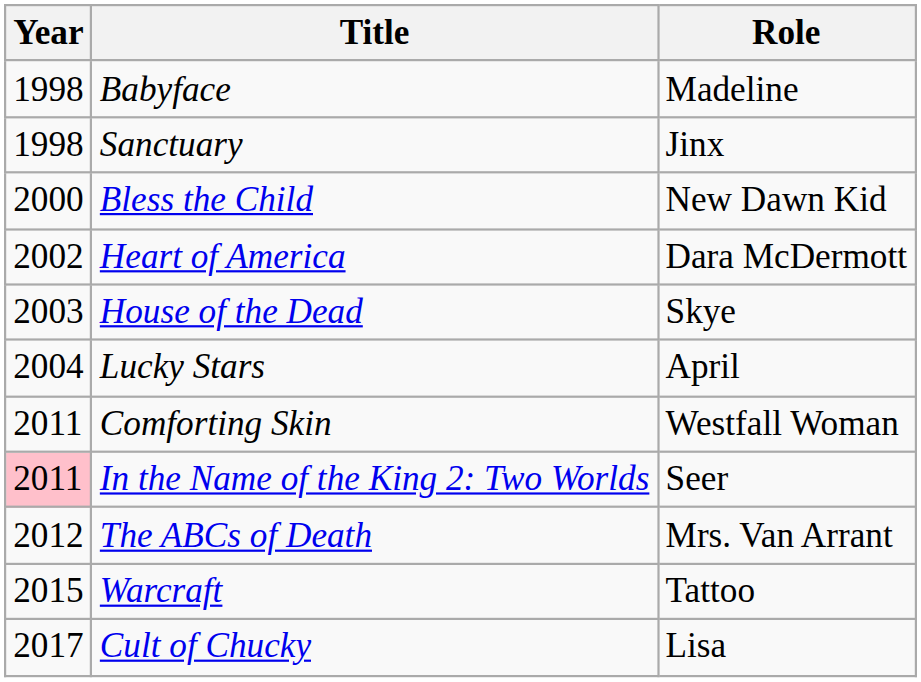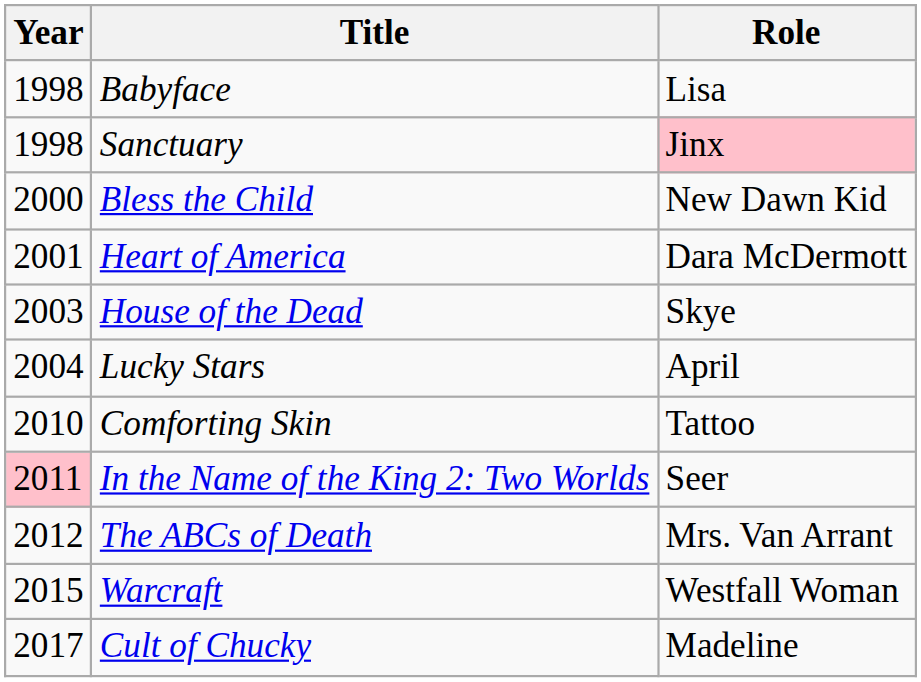 <table class="wikitable sortable">
 <tr>
 <th>Year</th>
 <th>Title</th>
 <th>Role</th>
 </tr>
 <tr>
 <td>1998</td>
 <td><em>Babyface</em></td>
-<td>Madeline</td>
+<td>Lisa</td>
 </tr>
 <tr>
 <td>1998</td>
 <td><em>Sanctuary</em></td>
-<td>Jinx</td>
+<td style="background: pink;">Jinx</td>
 </tr>
 <tr>
 <td>2000</td>
 <td><em><a href='#'>Bless the Child</a></em></td>
 <td>New Dawn Kid</td>
 </tr>
 <tr>
-<td>2002</td>
+<td>2001</td>
 <td><em><a href='#'>Heart of America</a></em></td>
 <td>Dara McDermott</td>
 </tr>
 <tr>
 <td>2003</td>
 <td><em><a href='#'>House of the Dead</a></em></td>
 <td>Skye</td>
 </tr>
 <tr>
 <td>2004</td>
 <td><em>Lucky Stars</em></td>
 <td>April</td>
 </tr>
 <tr>
-<td>2011</td>
+<td>2010</td>
 <td><em>Comforting Skin</em></td>
-<td>Westfall Woman</td>
+<td>Tattoo</td>
 </tr>
 <tr>
 <td style="background: pink;">2011</td>
 <td><em><a href='#'>In the Name of the King 2: Two Worlds</a></em></td>
 <td>Seer</td>
 </tr>
 <tr>
 <td>2012</td>
 <td><em><a href='#'>The ABCs of Death</a></em></td>
 <td>Mrs. Van Arrant</td>
 </tr>
 <tr>
 <td>2015</td>
 <td><em><a href='#'>Warcraft</a></em></td>
-<td>Tattoo</td>
+<td>Westfall Woman</td>
 </tr>
 <tr>
 <td>2017</td>
 <td><em><a href='#'>Cult of Chucky</a></em></td>
-<td>Lisa</td>
+<td>Madeline</td>
 </tr>
 </table>
